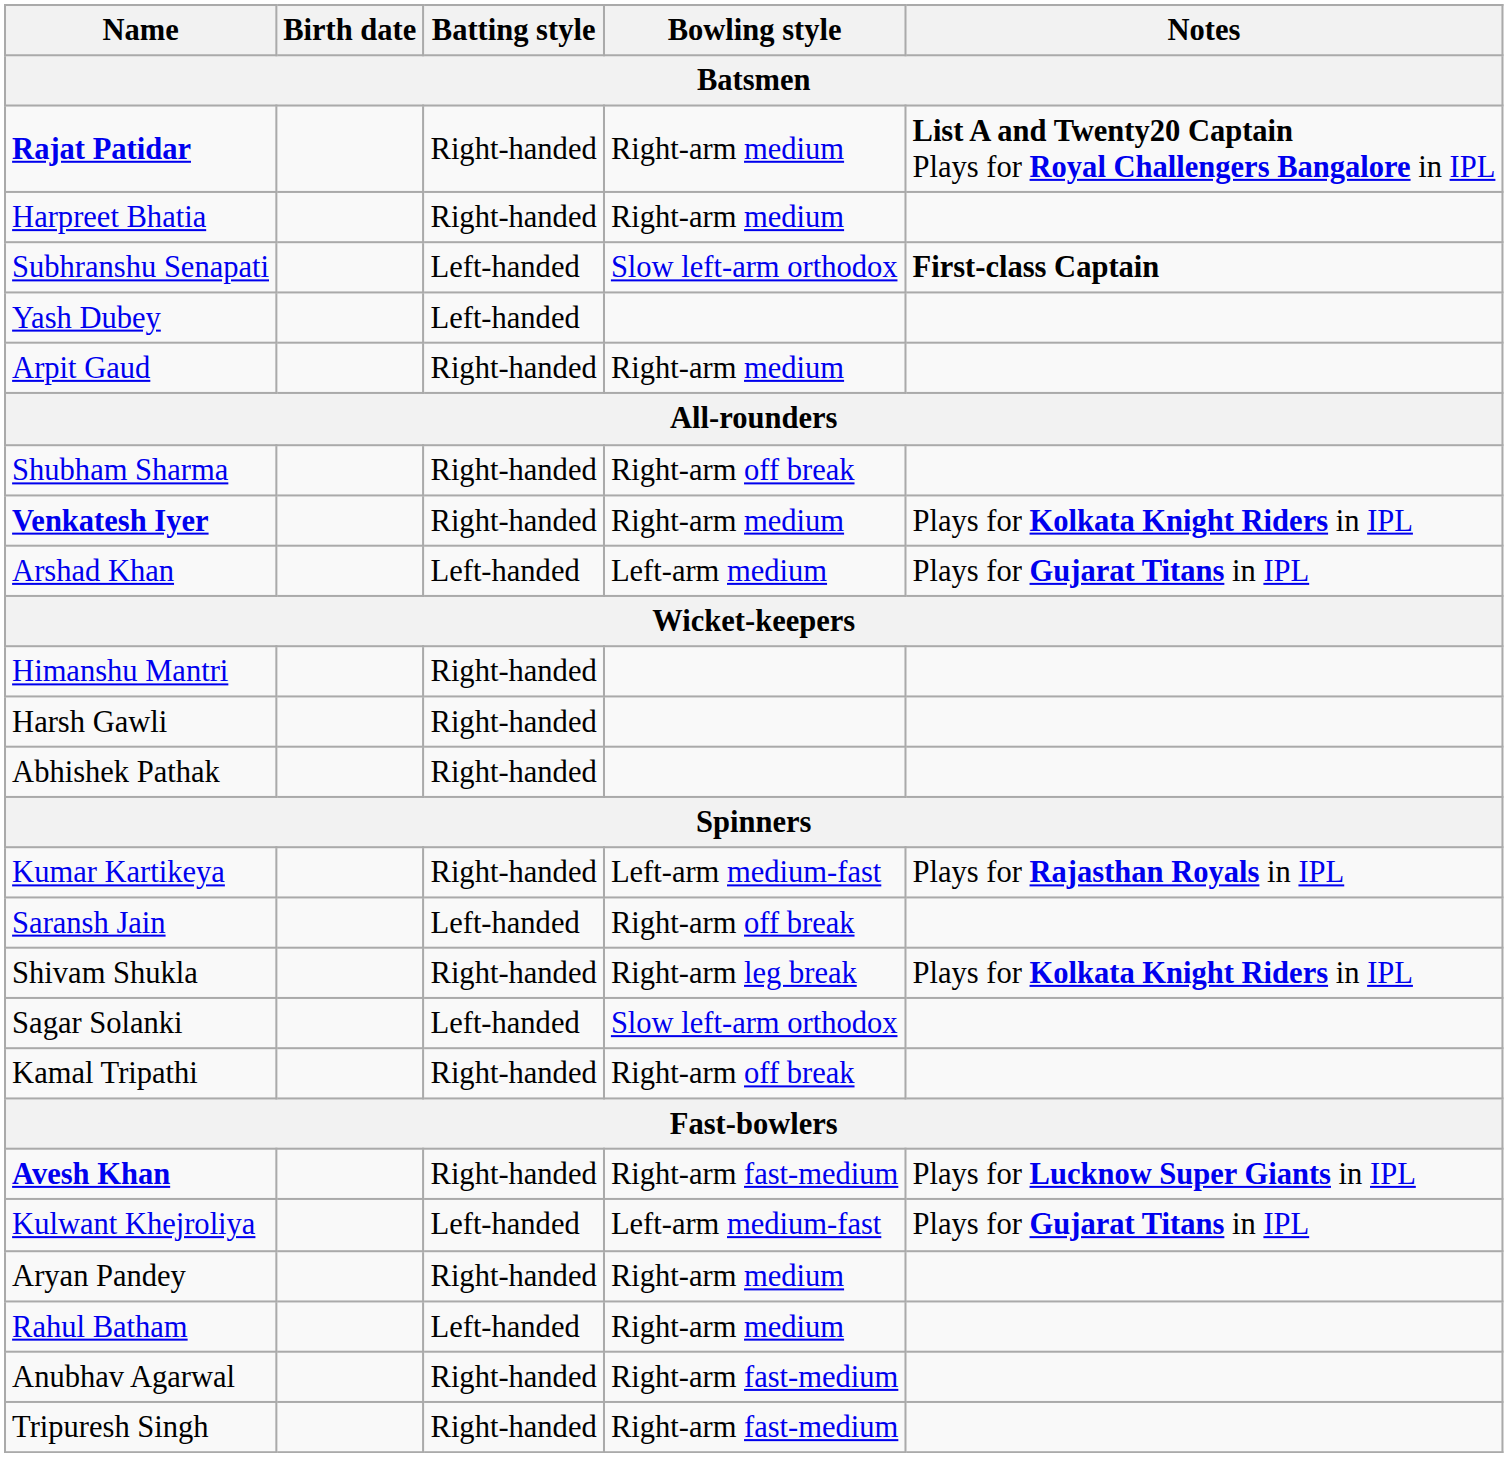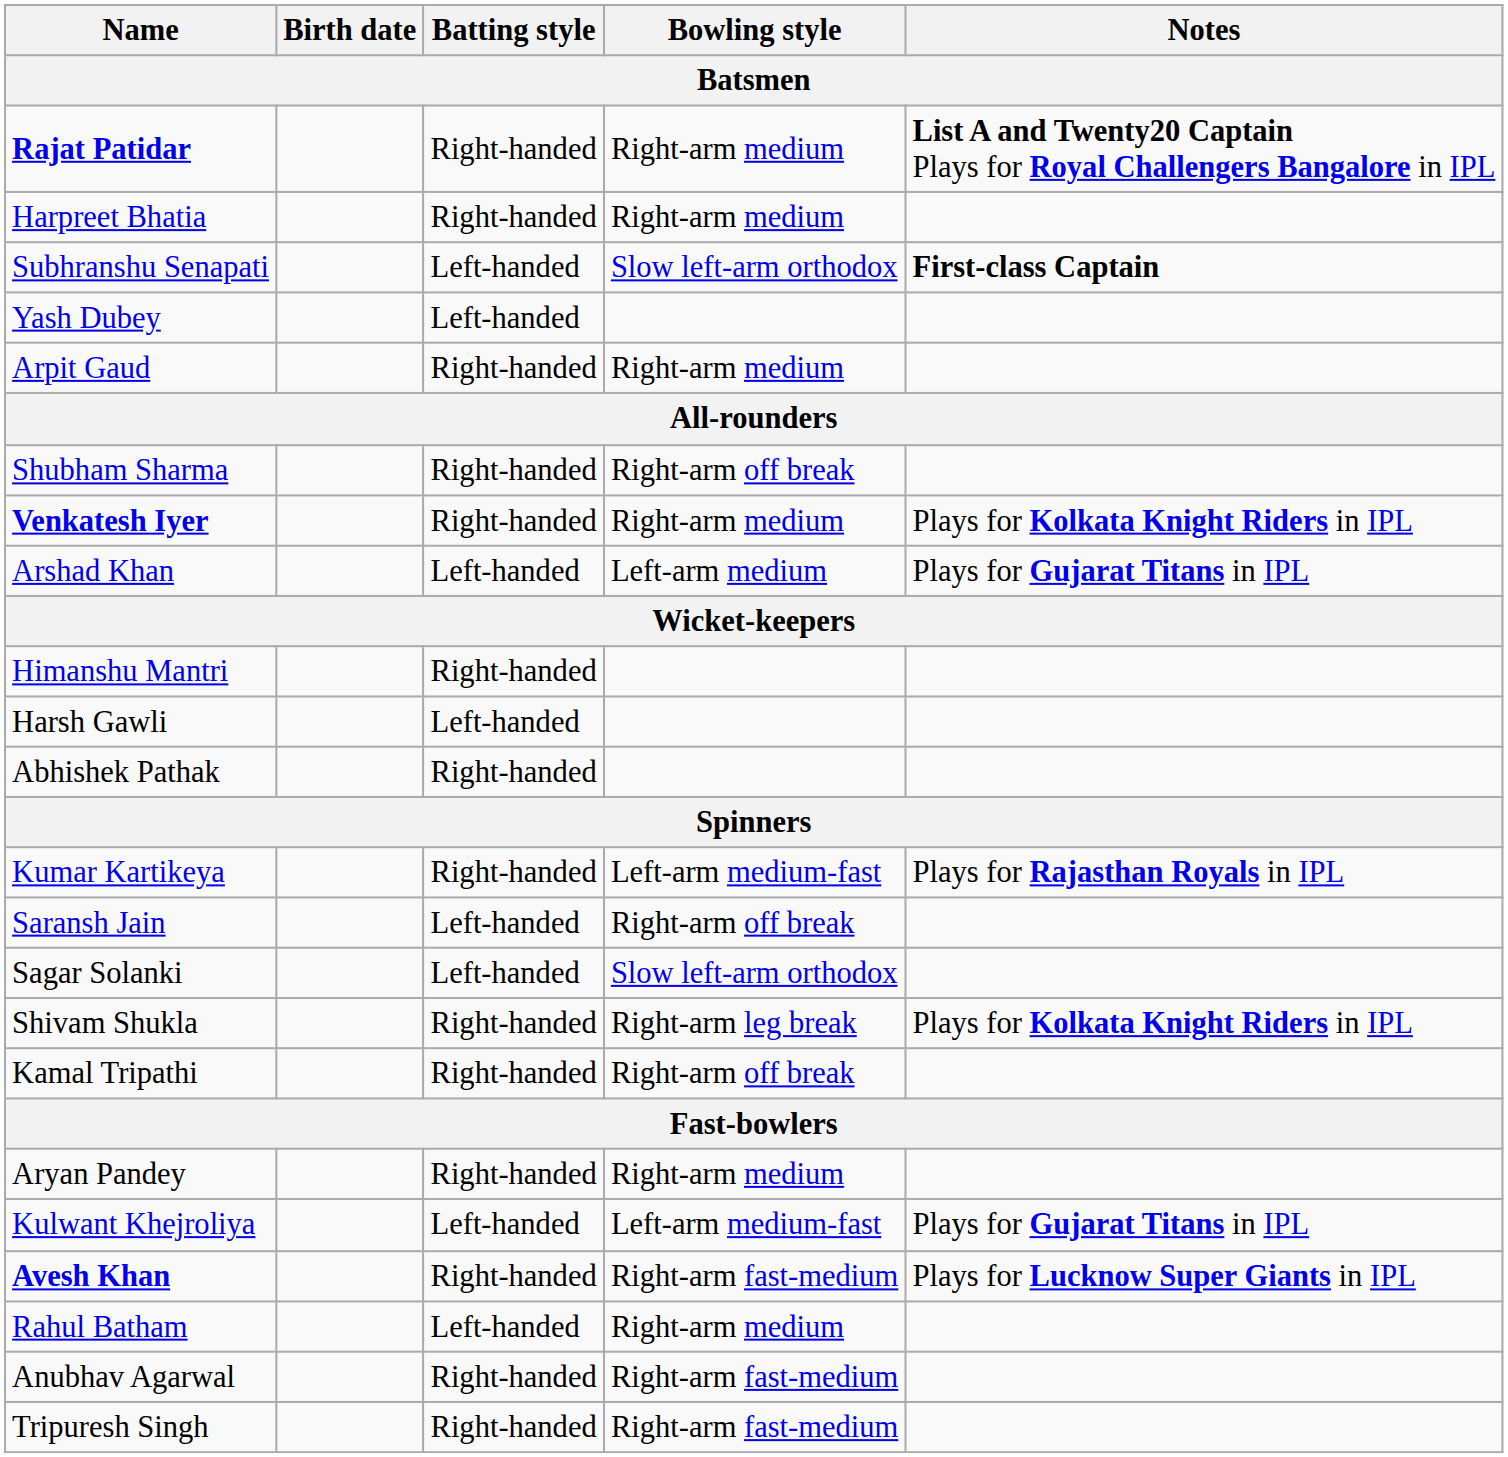 <table class="wikitable" style="font-size:95%;">
 <tr>
 <th align=center>Name</th>
 <th align=center>Birth date</th>
 <th align=center>Batting style</th>
 <th align=center>Bowling style</th>
 <th align=center>Notes</th>
 </tr>
 <tr>
 <th colspan="5">Batsmen</th>
 </tr>
 <tr>
 <td><strong><a href='#'>Rajat Patidar</a></strong></td>
 <td></td>
 <td>Right-handed</td>
 <td>Right-arm <a href='#'>medium</a></td>
 <td><strong>List A and Twenty20 Captain</strong> <br> Plays for <strong><a href='#'>Royal Challengers Bangalore</a></strong> in <a href='#'>IPL</a></td>
 </tr>
 <tr>
 <td><a href='#'>Harpreet Bhatia</a></td>
 <td></td>
 <td>Right-handed</td>
 <td>Right-arm <a href='#'>medium</a></td>
 <td></td>
 </tr>
 <tr>
 <td><a href='#'>Subhranshu Senapati</a></td>
 <td></td>
 <td>Left-handed</td>
 <td><a href='#'>Slow left-arm orthodox</a></td>
 <td><strong>First-class Captain</strong></td>
 </tr>
 <tr>
 <td><a href='#'>Yash Dubey</a></td>
 <td></td>
 <td>Left-handed</td>
 <td></td>
 <td></td>
 </tr>
 <tr>
 <td><a href='#'>Arpit Gaud</a></td>
 <td></td>
 <td>Right-handed</td>
 <td>Right-arm <a href='#'>medium</a></td>
 <td></td>
 </tr>
 <tr>
 <th colspan="5">All-rounders</th>
 </tr>
 <tr>
 <td><a href='#'>Shubham Sharma</a></td>
 <td></td>
 <td>Right-handed</td>
 <td>Right-arm <a href='#'>off break</a></td>
 <td></td>
 </tr>
 <tr>
 <td><strong><a href='#'>Venkatesh Iyer</a></strong></td>
 <td></td>
 <td>Right-handed</td>
 <td>Right-arm <a href='#'>medium</a></td>
 <td>Plays for <strong><a href='#'>Kolkata Knight Riders</a></strong> in <a href='#'>IPL</a></td>
 </tr>
 <tr>
 <td><a href='#'>Arshad Khan</a></td>
 <td></td>
 <td>Left-handed</td>
 <td>Left-arm <a href='#'>medium</a></td>
 <td>Plays for <strong><a href='#'>Gujarat Titans</a></strong> in <a href='#'>IPL</a></td>
 </tr>
 <tr>
 <th colspan="5">Wicket-keepers</th>
 </tr>
 <tr>
 <td><a href='#'>Himanshu Mantri</a></td>
 <td></td>
 <td>Right-handed</td>
 <td></td>
 <td></td>
 </tr>
 <tr>
 <td>Harsh Gawli</td>
 <td></td>
-<td>Right-handed</td>
+<td>Left-handed</td>
 <td></td>
 <td></td>
 </tr>
 <tr>
 <td>Abhishek Pathak</td>
 <td></td>
 <td>Right-handed</td>
 <td></td>
 <td></td>
 </tr>
 <tr>
 <th colspan="5">Spinners</th>
 </tr>
 <tr>
 <td><a href='#'>Kumar Kartikeya</a></td>
 <td></td>
 <td>Right-handed</td>
 <td>Left-arm <a href='#'>medium-fast</a></td>
 <td>Plays for <strong><a href='#'>Rajasthan Royals</a></strong> in <a href='#'>IPL</a></td>
 </tr>
 <tr>
 <td><a href='#'>Saransh Jain</a></td>
 <td></td>
 <td>Left-handed</td>
 <td>Right-arm <a href='#'>off break</a></td>
 <td></td>
 </tr>
 <tr>
+<td>Sagar Solanki</td>
+<td></td>
+<td>Left-handed</td>
+<td><a href='#'>Slow left-arm orthodox</a></td>
+<td></td>
+</tr>
+<tr>
 <td>Shivam Shukla</td>
 <td></td>
 <td>Right-handed</td>
 <td>Right-arm <a href='#'>leg break</a></td>
 <td>Plays for <strong><a href='#'>Kolkata Knight Riders</a></strong> in <a href='#'>IPL</a></td>
-</tr>
-<tr>
-<td>Sagar Solanki</td>
-<td></td>
-<td>Left-handed</td>
-<td><a href='#'>Slow left-arm orthodox</a></td>
-<td></td>
 </tr>
 <tr>
 <td>Kamal Tripathi</td>
 <td></td>
 <td>Right-handed</td>
 <td>Right-arm <a href='#'>off break</a></td>
 <td></td>
 </tr>
 <tr>
 <th colspan="5">Fast-bowlers</th>
 </tr>
 <tr>
-<td><strong><a href='#'>Avesh Khan</a></strong></td>
+<td>Aryan Pandey</td>
 <td></td>
 <td>Right-handed</td>
-<td>Right-arm <a href='#'>fast-medium</a></td>
-<td>Plays for <strong><a href='#'>Lucknow Super Giants</a></strong> in <a href='#'>IPL</a></td>
+<td>Right-arm <a href='#'>medium</a></td>
+<td></td>
 </tr>
 <tr>
 <td><a href='#'>Kulwant Khejroliya</a></td>
 <td></td>
 <td>Left-handed</td>
 <td>Left-arm <a href='#'>medium-fast</a></td>
 <td>Plays for <strong><a href='#'>Gujarat Titans</a></strong> in <a href='#'>IPL</a></td>
 </tr>
 <tr>
-<td>Aryan Pandey</td>
+<td><strong><a href='#'>Avesh Khan</a></strong></td>
 <td></td>
 <td>Right-handed</td>
-<td>Right-arm <a href='#'>medium</a></td>
-<td></td>
+<td>Right-arm <a href='#'>fast-medium</a></td>
+<td>Plays for <strong><a href='#'>Lucknow Super Giants</a></strong> in <a href='#'>IPL</a></td>
 </tr>
 <tr>
 <td><a href='#'>Rahul Batham</a></td>
 <td></td>
 <td>Left-handed</td>
 <td>Right-arm <a href='#'>medium</a></td>
 <td></td>
 </tr>
 <tr>
 <td>Anubhav Agarwal</td>
 <td></td>
 <td>Right-handed</td>
 <td>Right-arm <a href='#'>fast-medium</a></td>
 <td></td>
 </tr>
 <tr>
 <td>Tripuresh Singh</td>
 <td></td>
 <td>Right-handed</td>
 <td>Right-arm <a href='#'>fast-medium</a></td>
 <td></td>
 </tr>
 </table>
